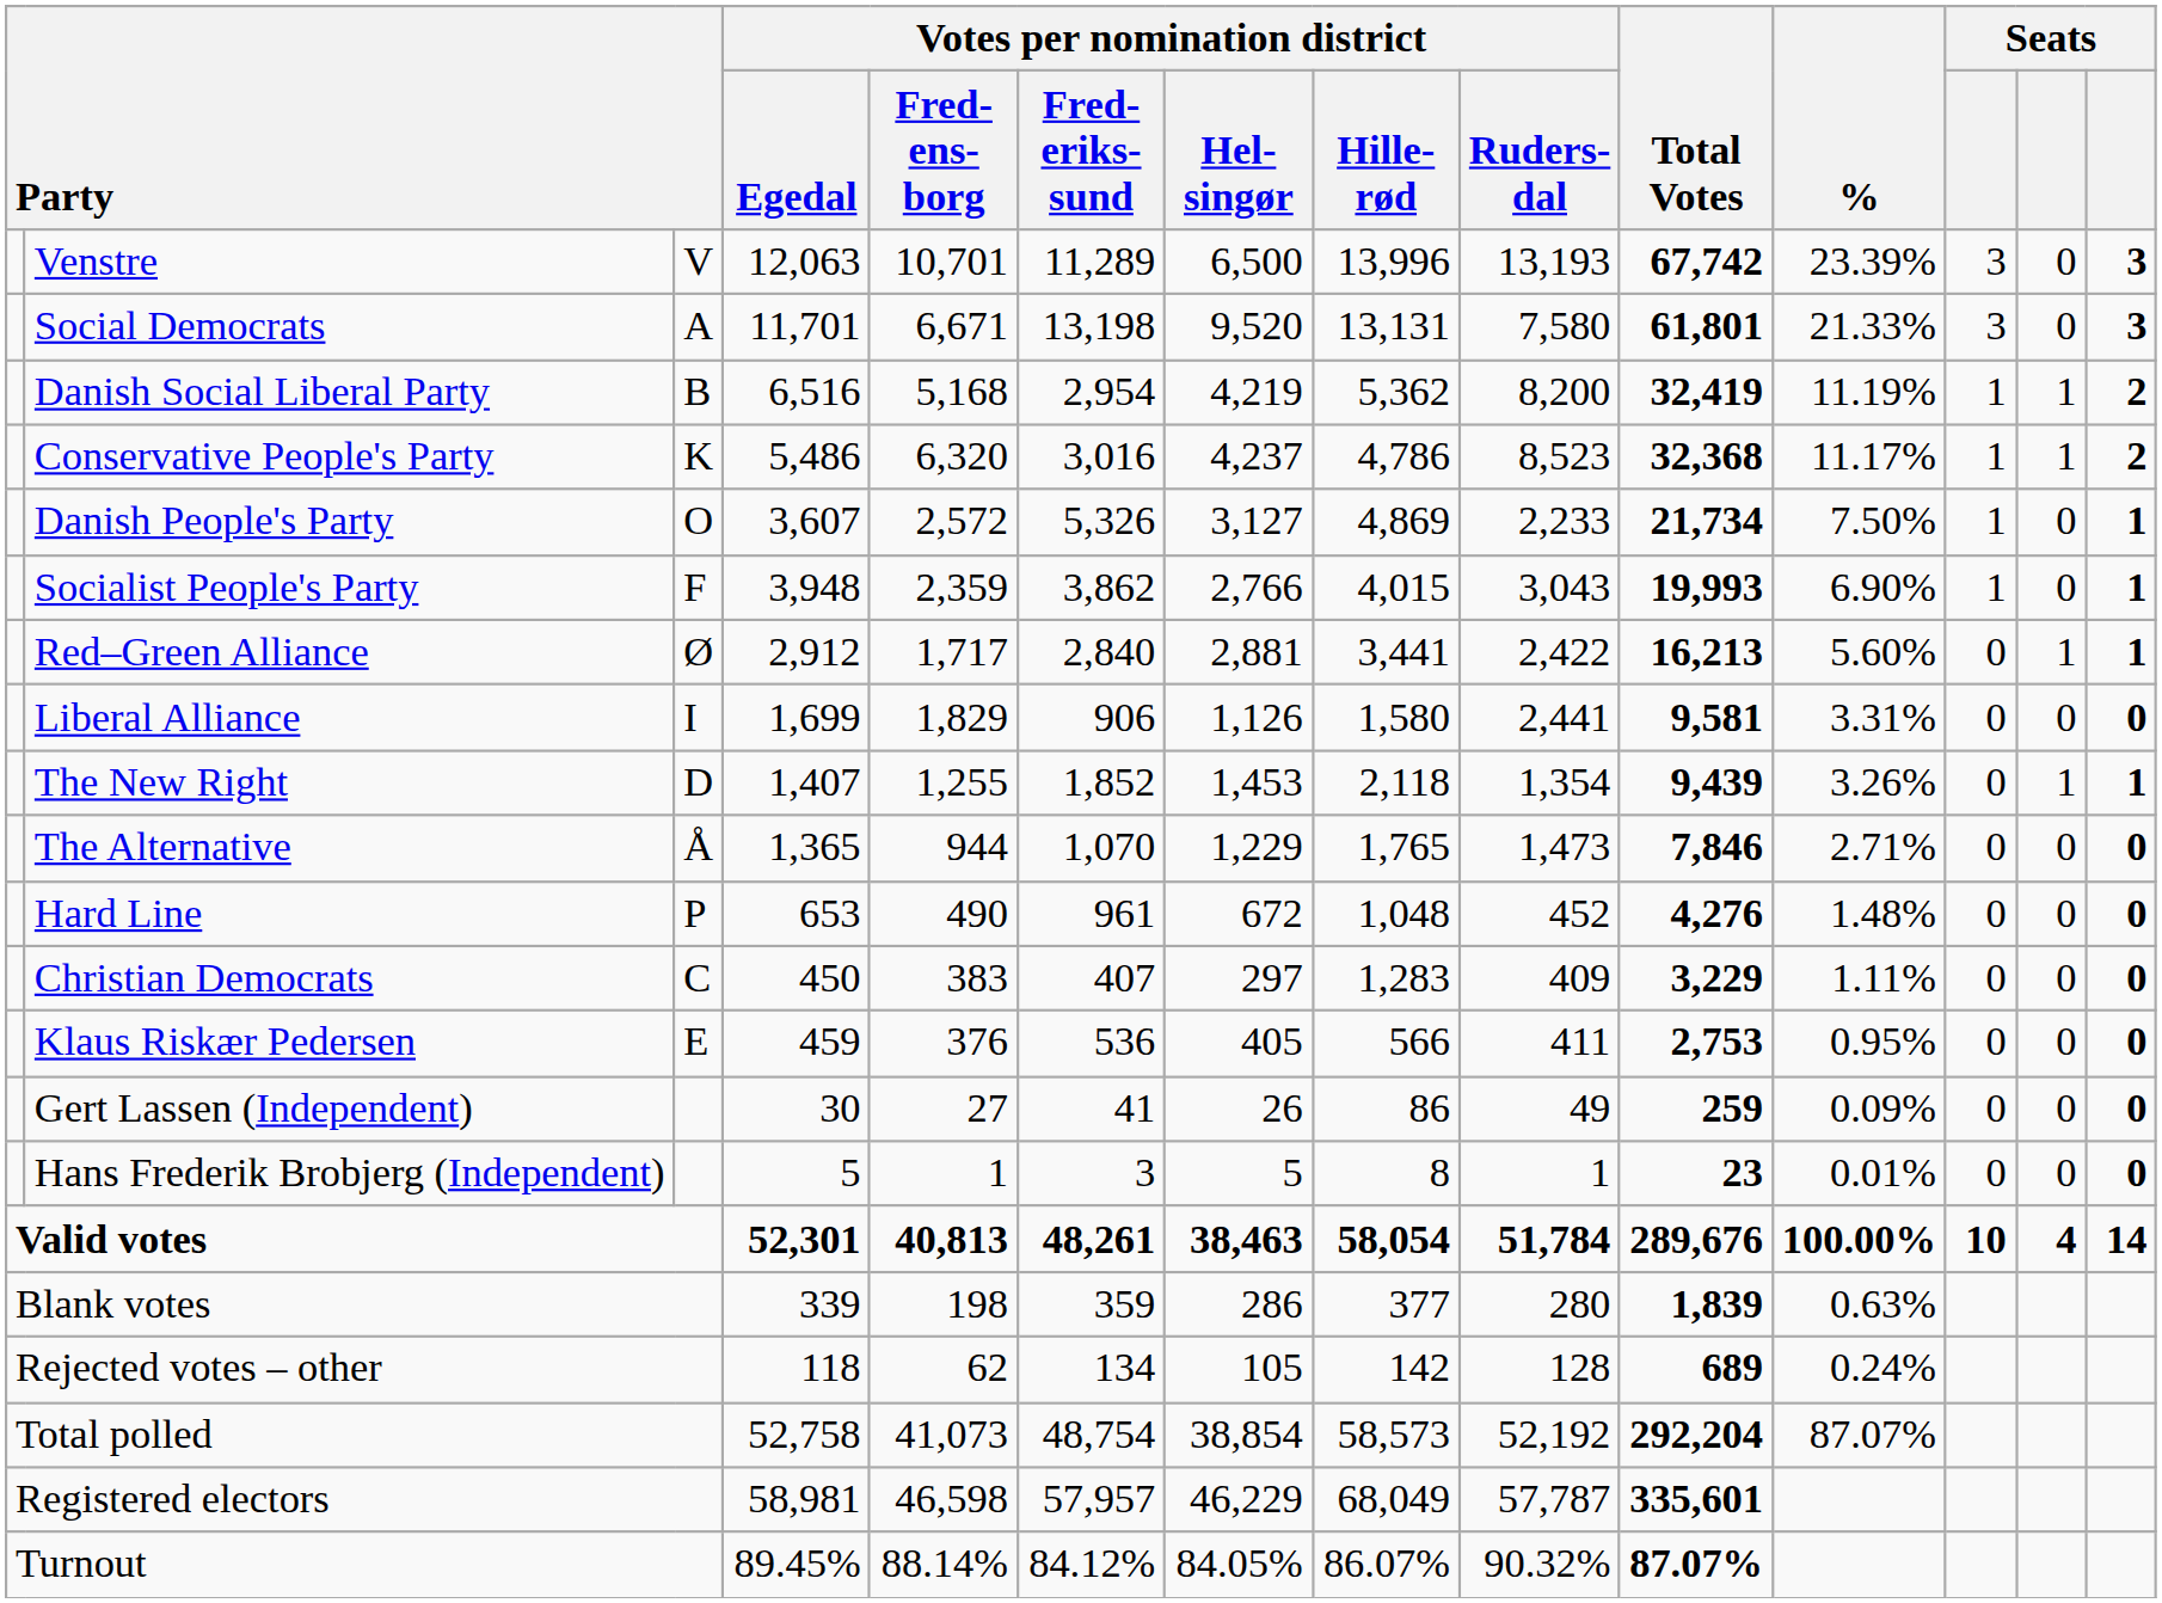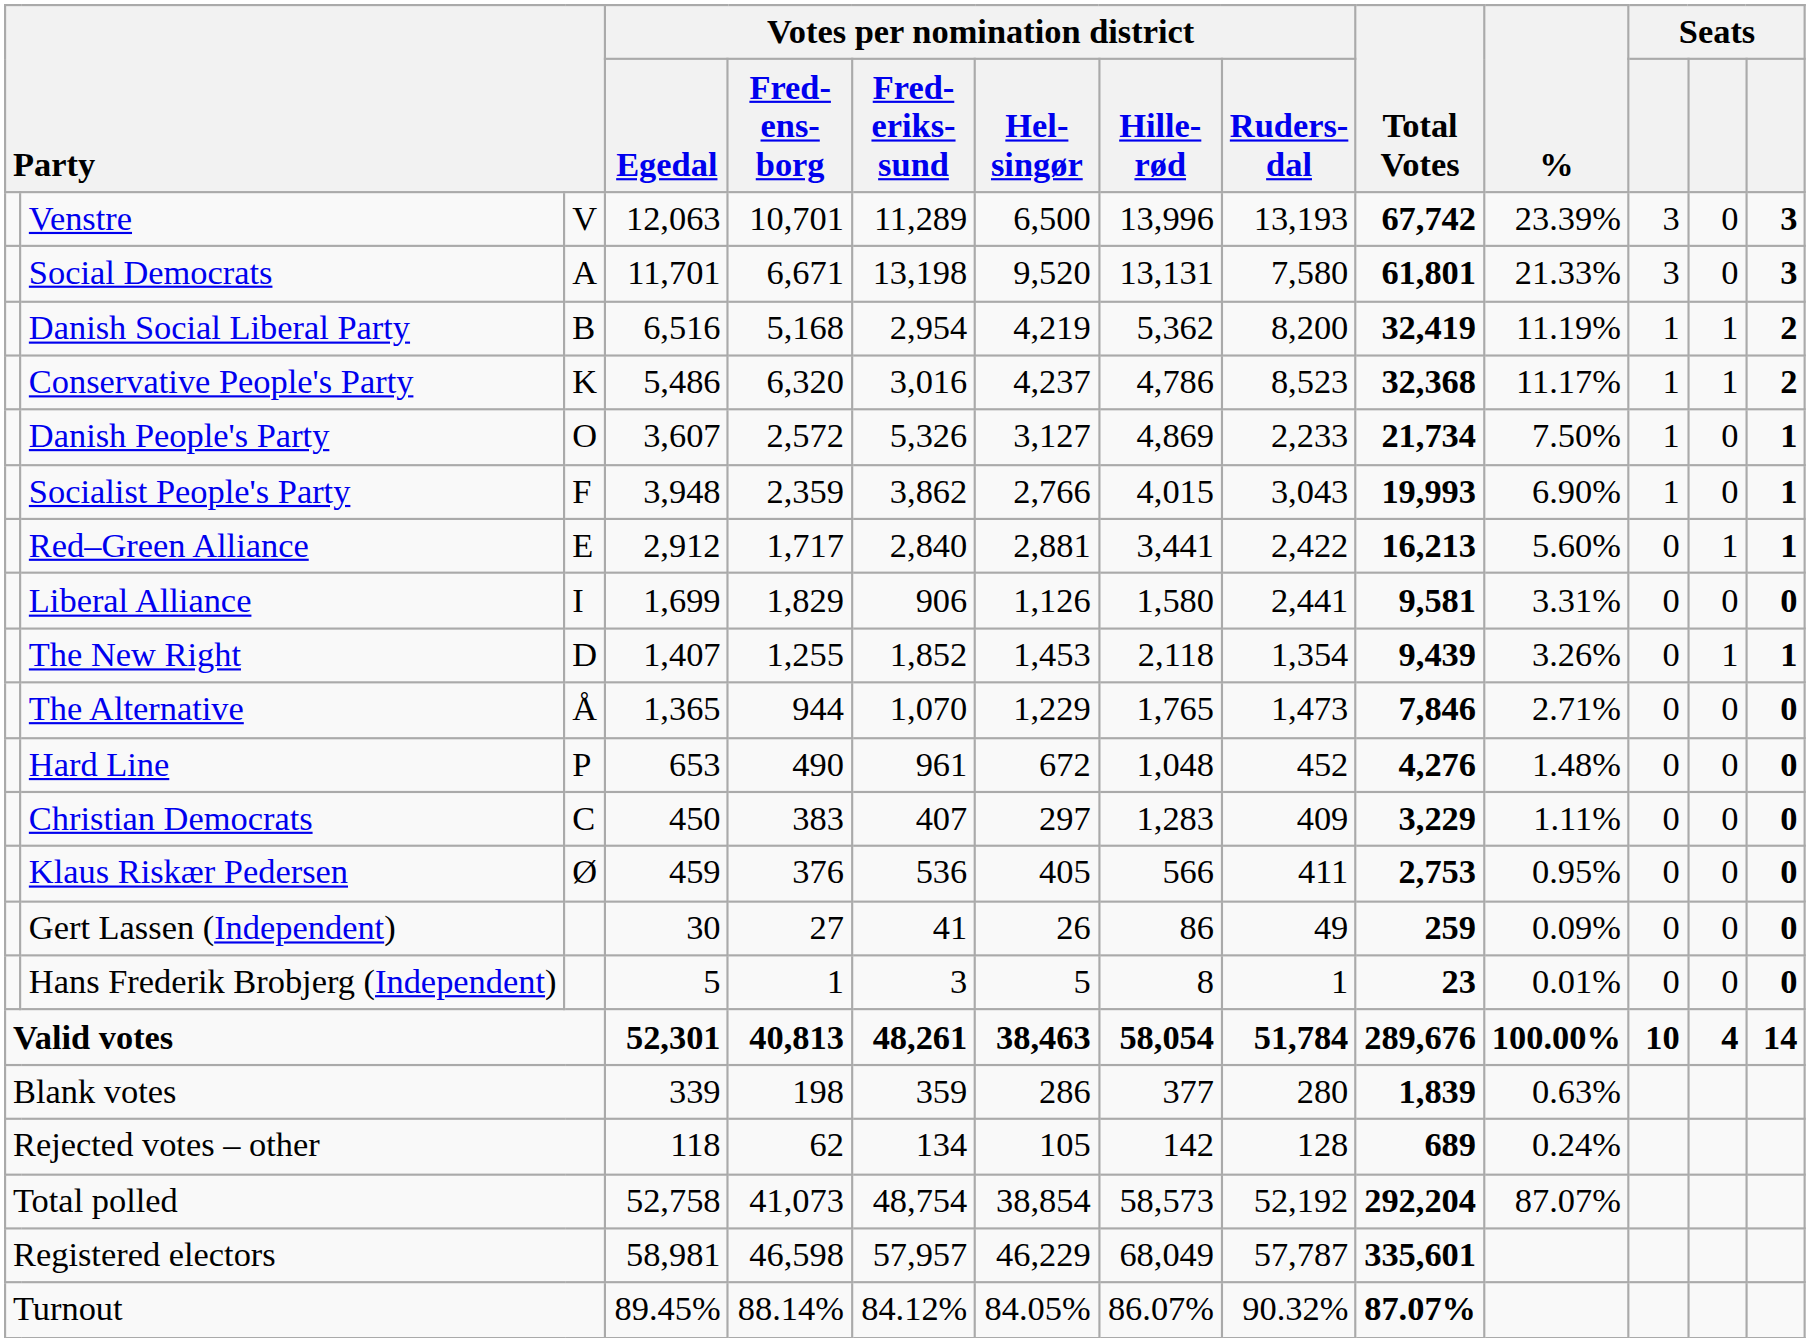 <table class="wikitable" border="1" style="text-align:right;">
 <tr>
 <th style="text-align:left;" valign=bottom rowspan=2 colspan=3>Party</th>
 <th colspan=6>Votes per nomination district</th>
 <th align=center valign=bottom rowspan=2 width="50">Total Votes</th>
 <th align=center valign=bottom rowspan=2 width="50">%</th>
 <th colspan=3>Seats</th>
 </tr>
 <tr>
 <th align=center valign=bottom width="50"><a href='#'>Egedal</a></th>
 <th align="center" valign="bottom" width="50"><a href='#'>Fred- ens- borg</a></th>
 <th align="center" valign="bottom" width="50"><a href='#'>Fred- eriks- sund</a></th>
 <th align="center" valign="bottom" width="50"><a href='#'>Hel- singør</a></th>
 <th align="center" valign="bottom" width="50"><a href='#'>Hille- rød</a></th>
 <th align="center" valign="bottom" width="50"><a href='#'>Ruders- dal</a></th>
 <th align="center" valign="bottom" width="20"><small></small></th>
 <th align=center valign=bottom width="20"><small><a href='#'></a></small></th>
 <th align=center valign=bottom width="20"><small></small></th>
 </tr>
 <tr>
 <td></td>
 <td align=left><a href='#'>Venstre</a></td>
 <td align=left>V</td>
 <td>12,063</td>
 <td>10,701</td>
 <td>11,289</td>
 <td>6,500</td>
 <td>13,996</td>
 <td>13,193</td>
 <td><strong>67,742</strong></td>
 <td>23.39%</td>
 <td>3</td>
 <td>0</td>
 <td><strong>3</strong></td>
 </tr>
 <tr>
 <td></td>
 <td align=left><a href='#'>Social Democrats</a></td>
 <td align=left>A</td>
 <td>11,701</td>
 <td>6,671</td>
 <td>13,198</td>
 <td>9,520</td>
 <td>13,131</td>
 <td>7,580</td>
 <td><strong>61,801</strong></td>
 <td>21.33%</td>
 <td>3</td>
 <td>0</td>
 <td><strong>3</strong></td>
 </tr>
 <tr>
 <td></td>
 <td align=left><a href='#'>Danish Social Liberal Party</a></td>
 <td align=left>B</td>
 <td>6,516</td>
 <td>5,168</td>
 <td>2,954</td>
 <td>4,219</td>
 <td>5,362</td>
 <td>8,200</td>
 <td><strong>32,419</strong></td>
 <td>11.19%</td>
 <td>1</td>
 <td>1</td>
 <td><strong>2</strong></td>
 </tr>
 <tr>
 <td></td>
 <td align=left style="white-space: nowrap;"><a href='#'>Conservative People's Party</a></td>
 <td align=left>K</td>
 <td>5,486</td>
 <td>6,320</td>
 <td>3,016</td>
 <td>4,237</td>
 <td>4,786</td>
 <td>8,523</td>
 <td><strong>32,368</strong></td>
 <td>11.17%</td>
 <td>1</td>
 <td>1</td>
 <td><strong>2</strong></td>
 </tr>
 <tr>
 <td></td>
 <td align=left><a href='#'>Danish People's Party</a></td>
 <td align=left>O</td>
 <td>3,607</td>
 <td>2,572</td>
 <td>5,326</td>
 <td>3,127</td>
 <td>4,869</td>
 <td>2,233</td>
 <td><strong>21,734</strong></td>
 <td>7.50%</td>
 <td>1</td>
 <td>0</td>
 <td><strong>1</strong></td>
 </tr>
 <tr>
 <td></td>
 <td align=left><a href='#'>Socialist People's Party</a></td>
 <td align=left>F</td>
 <td>3,948</td>
 <td>2,359</td>
 <td>3,862</td>
 <td>2,766</td>
 <td>4,015</td>
 <td>3,043</td>
 <td><strong>19,993</strong></td>
 <td>6.90%</td>
 <td>1</td>
 <td>0</td>
 <td><strong>1</strong></td>
 </tr>
 <tr>
 <td></td>
 <td align=left><a href='#'>Red–Green Alliance</a></td>
-<td align=left>Ø</td>
+<td align=left>E</td>
 <td>2,912</td>
 <td>1,717</td>
 <td>2,840</td>
 <td>2,881</td>
 <td>3,441</td>
 <td>2,422</td>
 <td><strong>16,213</strong></td>
 <td>5.60%</td>
 <td>0</td>
 <td>1</td>
 <td><strong>1</strong></td>
 </tr>
 <tr>
 <td></td>
 <td align=left><a href='#'>Liberal Alliance</a></td>
 <td align=left>I</td>
 <td>1,699</td>
 <td>1,829</td>
 <td>906</td>
 <td>1,126</td>
 <td>1,580</td>
 <td>2,441</td>
 <td><strong>9,581</strong></td>
 <td>3.31%</td>
 <td>0</td>
 <td>0</td>
 <td><strong>0</strong></td>
 </tr>
 <tr>
 <td></td>
 <td align=left><a href='#'>The New Right</a></td>
 <td align=left>D</td>
 <td>1,407</td>
 <td>1,255</td>
 <td>1,852</td>
 <td>1,453</td>
 <td>2,118</td>
 <td>1,354</td>
 <td><strong>9,439</strong></td>
 <td>3.26%</td>
 <td>0</td>
 <td>1</td>
 <td><strong>1</strong></td>
 </tr>
 <tr>
 <td></td>
 <td align=left><a href='#'>The Alternative</a></td>
 <td align=left>Å</td>
 <td>1,365</td>
 <td>944</td>
 <td>1,070</td>
 <td>1,229</td>
 <td>1,765</td>
 <td>1,473</td>
 <td><strong>7,846</strong></td>
 <td>2.71%</td>
 <td>0</td>
 <td>0</td>
 <td><strong>0</strong></td>
 </tr>
 <tr>
 <td></td>
 <td align=left><a href='#'>Hard Line</a></td>
 <td align=left>P</td>
 <td>653</td>
 <td>490</td>
 <td>961</td>
 <td>672</td>
 <td>1,048</td>
 <td>452</td>
 <td><strong>4,276</strong></td>
 <td>1.48%</td>
 <td>0</td>
 <td>0</td>
 <td><strong>0</strong></td>
 </tr>
 <tr>
 <td></td>
 <td align=left><a href='#'>Christian Democrats</a></td>
 <td align=left>C</td>
 <td>450</td>
 <td>383</td>
 <td>407</td>
 <td>297</td>
 <td>1,283</td>
 <td>409</td>
 <td><strong>3,229</strong></td>
 <td>1.11%</td>
 <td>0</td>
 <td>0</td>
 <td><strong>0</strong></td>
 </tr>
 <tr>
 <td></td>
 <td align=left><a href='#'>Klaus Riskær Pedersen</a></td>
-<td align=left>E</td>
+<td align=left>Ø</td>
 <td>459</td>
 <td>376</td>
 <td>536</td>
 <td>405</td>
 <td>566</td>
 <td>411</td>
 <td><strong>2,753</strong></td>
 <td>0.95%</td>
 <td>0</td>
 <td>0</td>
 <td><strong>0</strong></td>
 </tr>
 <tr>
 <td></td>
 <td align=left>Gert Lassen (<a href='#'>Independent</a>)</td>
 <td></td>
 <td>30</td>
 <td>27</td>
 <td>41</td>
 <td>26</td>
 <td>86</td>
 <td>49</td>
 <td><strong>259</strong></td>
 <td>0.09%</td>
 <td>0</td>
 <td>0</td>
 <td><strong>0</strong></td>
 </tr>
 <tr>
 <td></td>
 <td align=left>Hans Frederik Brobjerg (<a href='#'>Independent</a>)</td>
 <td></td>
 <td>5</td>
 <td>1</td>
 <td>3</td>
 <td>5</td>
 <td>8</td>
 <td>1</td>
 <td><strong>23</strong></td>
 <td>0.01%</td>
 <td>0</td>
 <td>0</td>
 <td><strong>0</strong></td>
 </tr>
 <tr style="font-weight:bold">
 <td align=left colspan=3>Valid votes</td>
 <td>52,301</td>
 <td>40,813</td>
 <td>48,261</td>
 <td>38,463</td>
 <td>58,054</td>
 <td>51,784</td>
 <td>289,676</td>
 <td>100.00%</td>
 <td>10</td>
 <td>4</td>
 <td>14</td>
 </tr>
 <tr>
 <td align=left colspan=3>Blank votes</td>
 <td>339</td>
 <td>198</td>
 <td>359</td>
 <td>286</td>
 <td>377</td>
 <td>280</td>
 <td><strong>1,839</strong></td>
 <td>0.63%</td>
 <td></td>
 <td></td>
 <td></td>
 </tr>
 <tr>
 <td align=left colspan=3>Rejected votes – other</td>
 <td>118</td>
 <td>62</td>
 <td>134</td>
 <td>105</td>
 <td>142</td>
 <td>128</td>
 <td><strong>689</strong></td>
 <td>0.24%</td>
 <td></td>
 <td></td>
 <td></td>
 </tr>
 <tr>
 <td align=left colspan=3>Total polled</td>
 <td>52,758</td>
 <td>41,073</td>
 <td>48,754</td>
 <td>38,854</td>
 <td>58,573</td>
 <td>52,192</td>
 <td><strong>292,204</strong></td>
 <td>87.07%</td>
 <td></td>
 <td></td>
 <td></td>
 </tr>
 <tr>
 <td align=left colspan=3>Registered electors</td>
 <td>58,981</td>
 <td>46,598</td>
 <td>57,957</td>
 <td>46,229</td>
 <td>68,049</td>
 <td>57,787</td>
 <td><strong>335,601</strong></td>
 <td></td>
 <td></td>
 <td></td>
 <td></td>
 </tr>
 <tr>
 <td align=left colspan=3>Turnout</td>
 <td>89.45%</td>
 <td>88.14%</td>
 <td>84.12%</td>
 <td>84.05%</td>
 <td>86.07%</td>
 <td>90.32%</td>
 <td><strong>87.07%</strong></td>
 <td></td>
 <td></td>
 <td></td>
 <td></td>
 </tr>
 </table>
